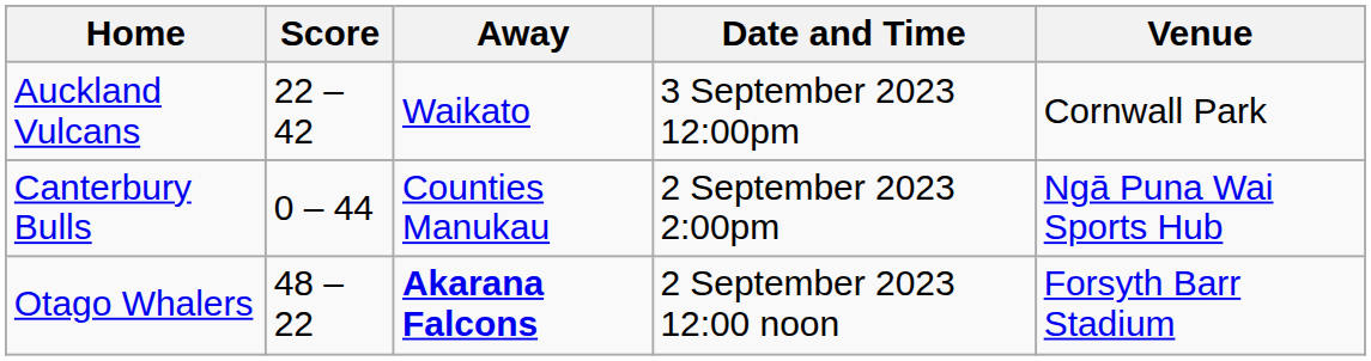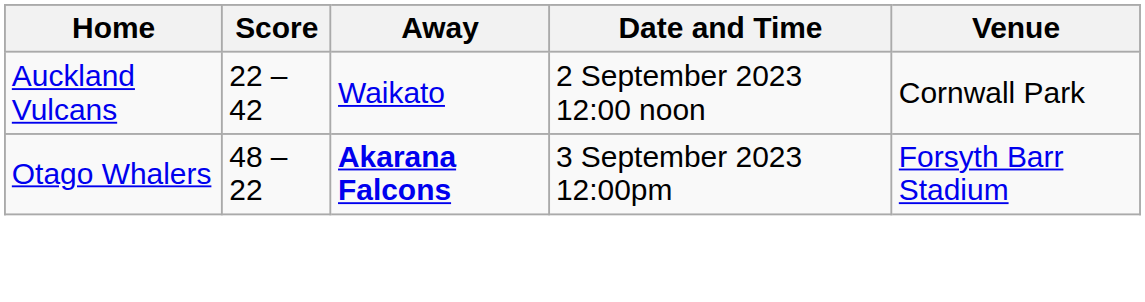 <table class="wikitable">
 <tr>
 <th>Home</th>
 <th>Score</th>
 <th>Away</th>
 <th>Date and Time</th>
 <th>Venue</th>
 </tr>
 <tr>
 <td> <a href='#'>Auckland Vulcans</a></td>
 <td>22 – 42</td>
 <td> <a href='#'>Waikato</a></td>
-<td>3 September 2023 12:00pm</td>
+<td>2 September 2023 12:00 noon</td>
 <td>Cornwall Park</td>
-</tr>
-<tr>
-<td> <a href='#'>Canterbury Bulls</a></td>
-<td>0 – 44</td>
-<td> <a href='#'>Counties Manukau</a></td>
-<td>2 September 2023 2:00pm</td>
-<td><a href='#'>Ngā Puna Wai Sports Hub</a></td>
 </tr>
 <tr>
 <td> <a href='#'>Otago Whalers</a></td>
 <td>48 – 22</td>
 <td><strong> <a href='#'>Akarana Falcons</a></strong></td>
-<td>2 September 2023 12:00 noon</td>
+<td>3 September 2023 12:00pm</td>
 <td><a href='#'>Forsyth Barr Stadium</a></td>
 </tr>
 </table>
